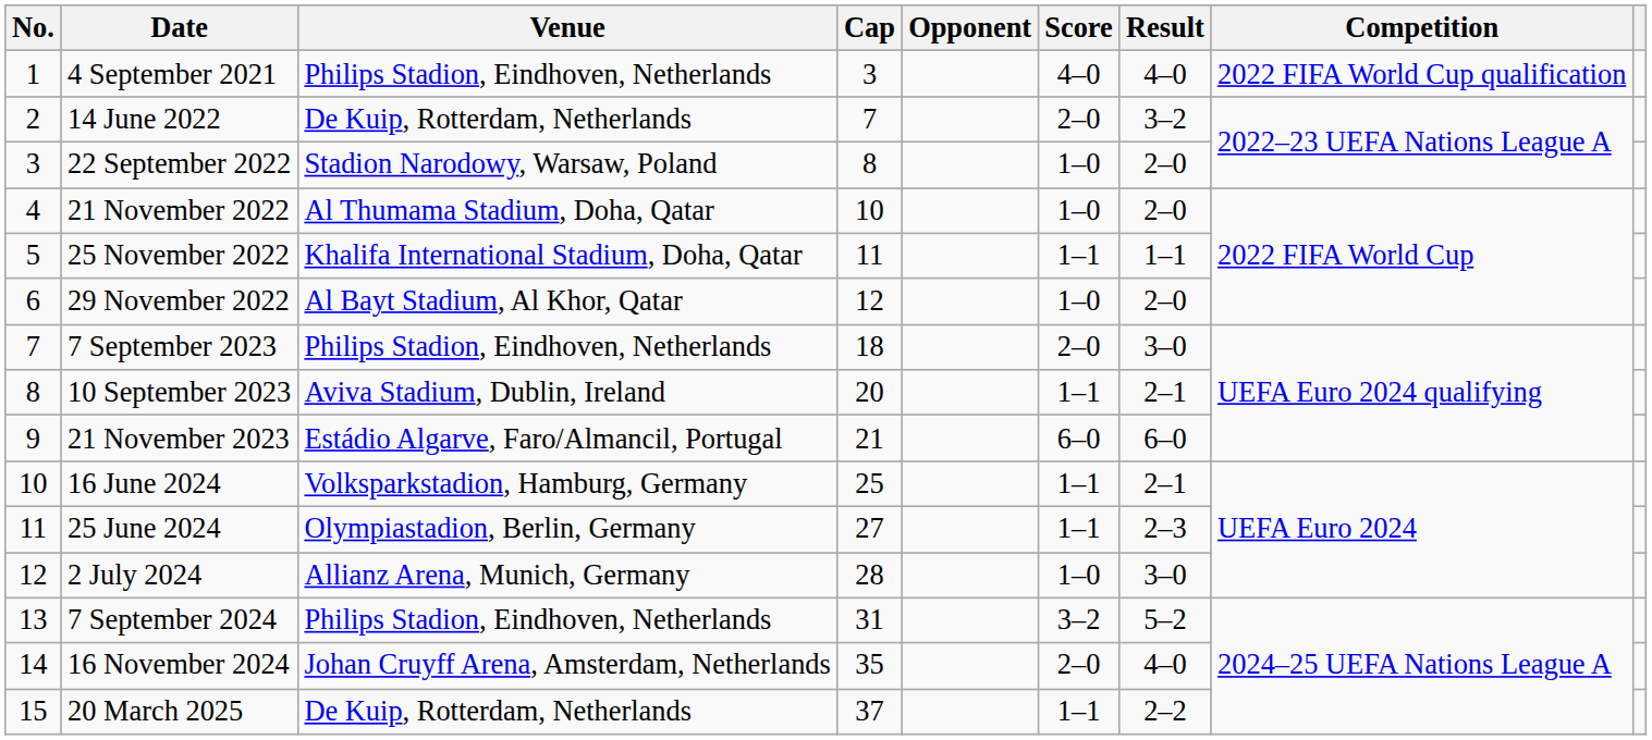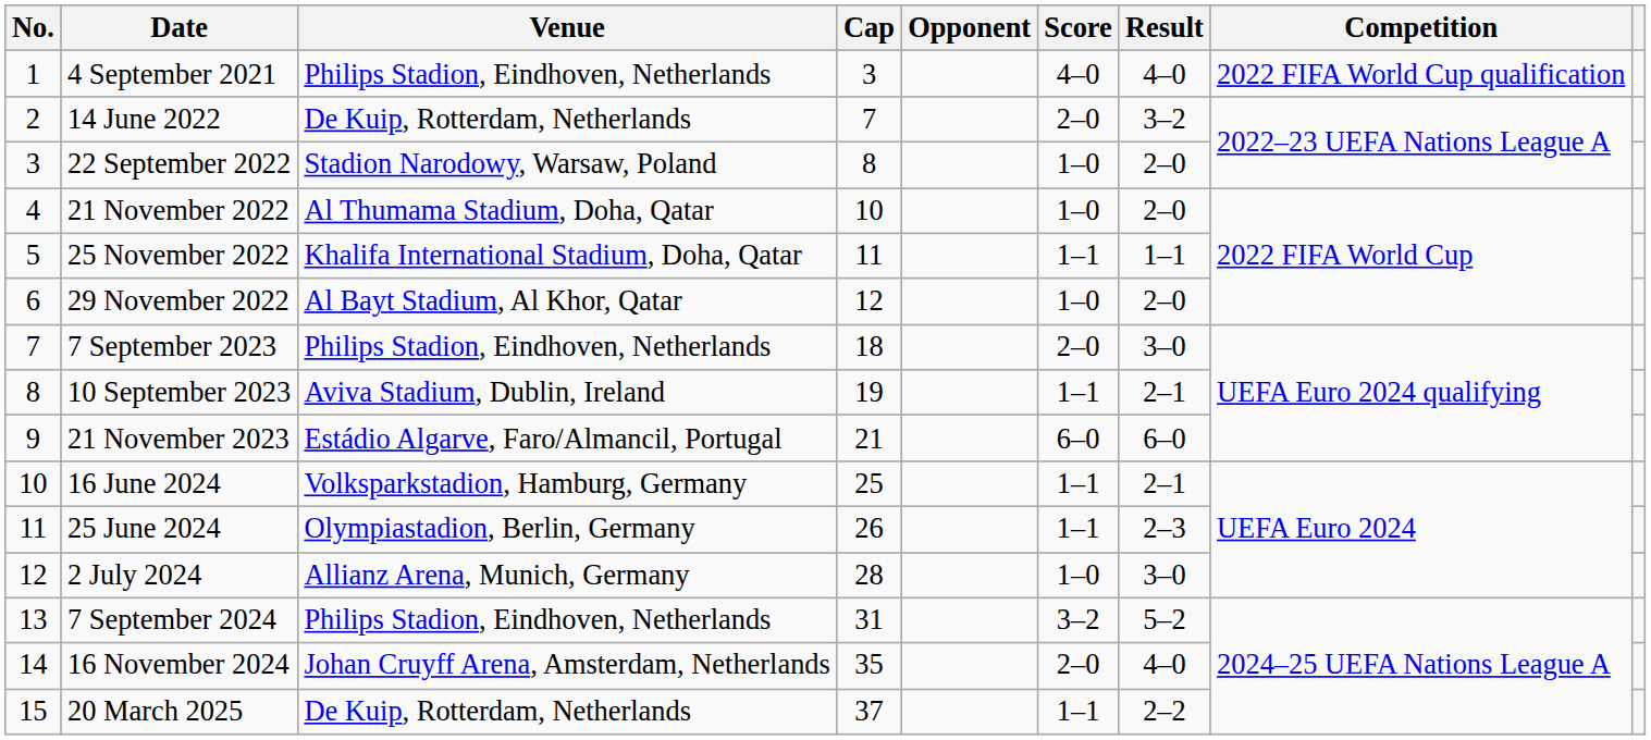 <table class="wikitable sortable">
 <tr>
 <th scope="col">No.</th>
 <th scope="col">Date</th>
 <th scope="col">Venue</th>
 <th scope="col">Cap</th>
 <th scope="col">Opponent</th>
 <th scope="col">Score</th>
 <th scope="col">Result</th>
 <th scope="col">Competition</th>
 <th scope="col" class="unsortable"></th>
 </tr>
 <tr>
 <td style="text-align: center;">1</td>
 <td>4 September 2021</td>
 <td><a href='#'>Philips Stadion</a>, Eindhoven, Netherlands</td>
 <td style="text-align: center;">3</td>
 <td></td>
 <td style="text-align: center;">4–0</td>
 <td style="text-align: center;">4–0</td>
 <td><a href='#'>2022 FIFA World Cup qualification</a></td>
 <td style="text-align: center;"></td>
 </tr>
 <tr>
 <td style="text-align: center;">2</td>
 <td>14 June 2022</td>
 <td><a href='#'>De Kuip</a>, Rotterdam, Netherlands</td>
 <td style="text-align: center;">7</td>
 <td></td>
 <td style="text-align: center;">2–0</td>
 <td style="text-align: center;">3–2</td>
 <td rowspan="2"><a href='#'>2022–23 UEFA Nations League A</a></td>
 <td style="text-align: center;"></td>
 </tr>
 <tr>
 <td style="text-align: center;">3</td>
 <td>22 September 2022</td>
 <td><a href='#'>Stadion Narodowy</a>, Warsaw, Poland</td>
 <td style="text-align: center;">8</td>
 <td></td>
 <td style="text-align: center;">1–0</td>
 <td style="text-align: center;">2–0</td>
 <td style="text-align: center;"></td>
 </tr>
 <tr>
 <td style="text-align: center;">4</td>
 <td>21 November 2022</td>
 <td><a href='#'>Al Thumama Stadium</a>, Doha, Qatar</td>
 <td style="text-align: center;">10</td>
 <td></td>
 <td style="text-align: center;">1–0</td>
 <td style="text-align: center;">2–0</td>
 <td rowspan="3"><a href='#'>2022 FIFA World Cup</a></td>
 <td style="text-align: center;"></td>
 </tr>
 <tr>
 <td style="text-align: center;">5</td>
 <td>25 November 2022</td>
 <td><a href='#'>Khalifa International Stadium</a>, Doha, Qatar</td>
 <td style="text-align: center;">11</td>
 <td></td>
 <td align="center">1–1</td>
 <td style="text-align: center;">1–1</td>
 <td style="text-align: center;"></td>
 </tr>
 <tr>
 <td style="text-align: center;">6</td>
 <td>29 November 2022</td>
 <td><a href='#'>Al Bayt Stadium</a>, Al Khor, Qatar</td>
 <td style="text-align: center;">12</td>
 <td></td>
 <td style="text-align: center;">1–0</td>
 <td style="text-align: center;">2–0</td>
 <td style="text-align: center;"></td>
 </tr>
 <tr>
 <td style="text-align: center;">7</td>
 <td>7 September 2023</td>
 <td><a href='#'>Philips Stadion</a>, Eindhoven, Netherlands</td>
 <td style="text-align: center;">18</td>
 <td></td>
 <td style="text-align: center;">2–0</td>
 <td style="text-align: center;">3–0</td>
 <td rowspan="3"><a href='#'>UEFA Euro 2024 qualifying</a></td>
 <td style="text-align: center;"></td>
 </tr>
 <tr>
 <td style="text-align: center;">8</td>
 <td>10 September 2023</td>
 <td><a href='#'>Aviva Stadium</a>, Dublin, Ireland</td>
-<td style="text-align: center;">20</td>
+<td style="text-align: center;">19</td>
 <td></td>
 <td style="text-align: center;">1–1</td>
 <td style="text-align: center;">2–1</td>
 <td style="text-align: center;"></td>
 </tr>
 <tr>
 <td style="text-align: center;">9</td>
 <td>21 November 2023</td>
 <td><a href='#'>Estádio Algarve</a>, Faro/Almancil, Portugal</td>
 <td style="text-align: center;">21</td>
 <td></td>
 <td style="text-align: center;">6–0</td>
 <td style="text-align: center;">6–0</td>
 <td style="text-align: center;"></td>
 </tr>
 <tr>
 <td style="text-align: center;">10</td>
 <td>16 June 2024</td>
 <td><a href='#'>Volksparkstadion</a>, Hamburg, Germany</td>
 <td style="text-align: center;">25</td>
 <td></td>
 <td style="text-align: center;">1–1</td>
 <td style="text-align: center;">2–1</td>
 <td rowspan="3"><a href='#'>UEFA Euro 2024</a></td>
 <td style="text-align: center;"></td>
 </tr>
 <tr>
 <td style="text-align: center;">11</td>
 <td>25 June 2024</td>
 <td><a href='#'>Olympiastadion</a>, Berlin, Germany</td>
-<td style="text-align: center;">27</td>
+<td style="text-align: center;">26</td>
 <td></td>
 <td style="text-align: center;">1–1</td>
 <td style="text-align: center;">2–3</td>
 <td style="text-align: center;"></td>
 </tr>
 <tr>
 <td style="text-align: center;">12</td>
 <td>2 July 2024</td>
 <td><a href='#'>Allianz Arena</a>, Munich, Germany</td>
 <td style="text-align: center;">28</td>
 <td></td>
 <td style="text-align: center;">1–0</td>
 <td style="text-align: center;">3–0</td>
 <td style="text-align: center;"></td>
 </tr>
 <tr>
 <td align="center">13</td>
 <td>7 September 2024</td>
 <td><a href='#'>Philips Stadion</a>, Eindhoven, Netherlands</td>
 <td align="center">31</td>
 <td></td>
 <td align="center">3–2</td>
 <td align="center">5–2</td>
 <td rowspan="3"><a href='#'>2024–25 UEFA Nations League A</a></td>
 <td style="text-align: center;"></td>
 </tr>
 <tr>
 <td align="center">14</td>
 <td>16 November 2024</td>
 <td><a href='#'>Johan Cruyff Arena</a>, Amsterdam, Netherlands</td>
 <td align="center">35</td>
 <td></td>
 <td align="center">2–0</td>
 <td align="center">4–0</td>
 <td style="text-align: center;"></td>
 </tr>
 <tr>
 <td align="center">15</td>
 <td>20 March 2025</td>
 <td><a href='#'>De Kuip</a>, Rotterdam, Netherlands</td>
 <td align="center">37</td>
 <td></td>
 <td align="center">1–1</td>
 <td align="center">2–2</td>
 <td style="text-align: center;"></td>
 </tr>
 </table>
